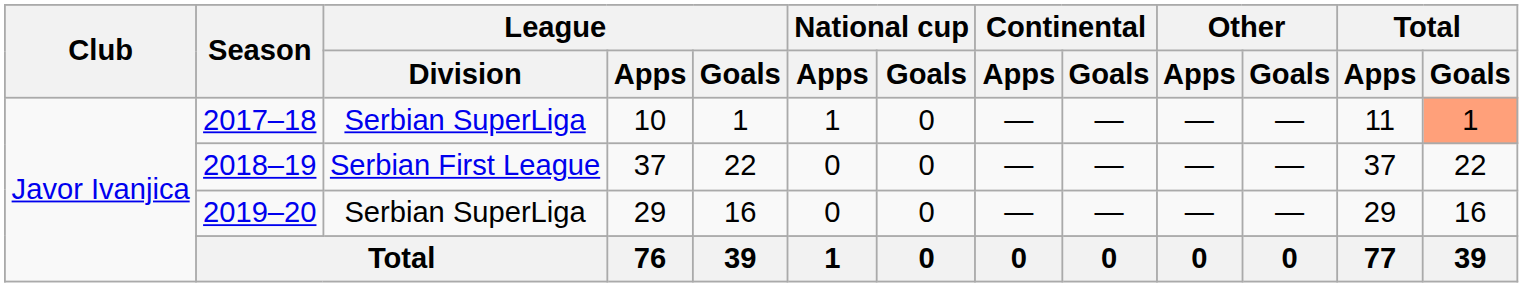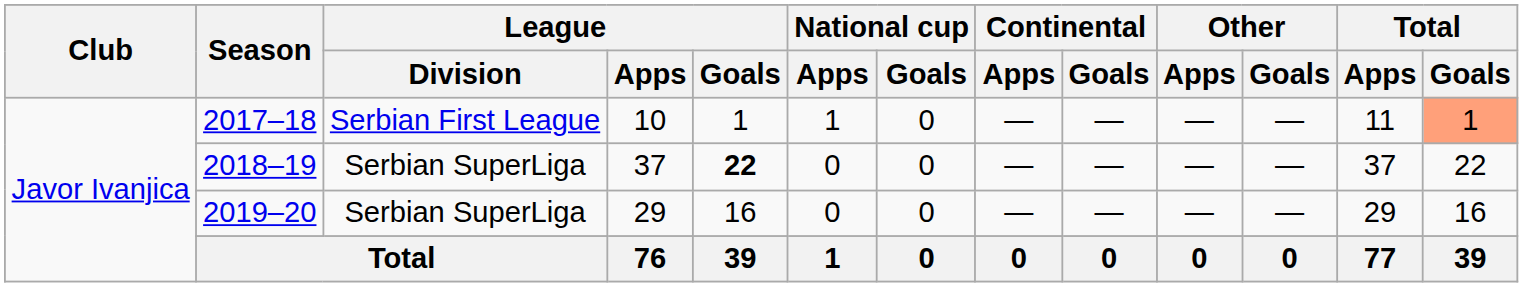 <table class="wikitable" style="text-align:center">
 <tr>
 <th rowspan="2">Club</th>
 <th rowspan="2">Season</th>
 <th colspan="3">League</th>
 <th colspan="2">National cup</th>
 <th colspan="2">Continental</th>
 <th colspan="2">Other</th>
 <th colspan="2">Total</th>
 </tr>
 <tr>
 <th>Division</th>
 <th>Apps</th>
 <th>Goals</th>
 <th>Apps</th>
 <th>Goals</th>
 <th>Apps</th>
 <th>Goals</th>
 <th>Apps</th>
 <th>Goals</th>
 <th>Apps</th>
 <th>Goals</th>
 </tr>
 <tr>
 <td rowspan="4"><a href='#'>Javor Ivanjica</a></td>
 <td><a href='#'>2017–18</a></td>
-<td><a href='#'>Serbian SuperLiga</a></td>
+<td><a href='#'>Serbian First League</a></td>
 <td>10</td>
 <td>1</td>
 <td>1</td>
 <td>0</td>
 <td>—</td>
 <td>—</td>
 <td>—</td>
 <td>—</td>
 <td>11</td>
 <td style="background: lightsalmon;">1</td>
 </tr>
 <tr>
 <td><a href='#'>2018–19</a></td>
-<td><a href='#'>Serbian First League</a></td>
+<td>Serbian SuperLiga</td>
 <td>37</td>
-<td>22</td>
+<td><strong>22</strong></td>
 <td>0</td>
 <td>0</td>
 <td>—</td>
 <td>—</td>
 <td>—</td>
 <td>—</td>
 <td>37</td>
 <td>22</td>
 </tr>
 <tr>
 <td><a href='#'>2019–20</a></td>
 <td>Serbian SuperLiga</td>
 <td>29</td>
 <td>16</td>
 <td>0</td>
 <td>0</td>
 <td>—</td>
 <td>—</td>
 <td>—</td>
 <td>—</td>
 <td>29</td>
 <td>16</td>
 </tr>
 <tr>
 <th colspan="2">Total</th>
 <th>76</th>
 <th>39</th>
 <th>1</th>
 <th>0</th>
 <th>0</th>
 <th>0</th>
 <th>0</th>
 <th>0</th>
 <th>77</th>
 <th>39</th>
 </tr>
 </table>
